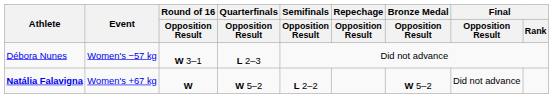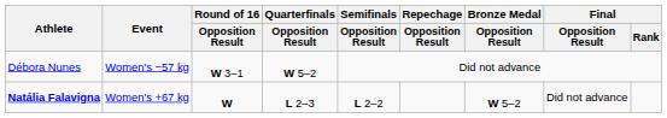 <table class="wikitable" style="font-size:90%">
 <tr>
 <th rowspan="2">Athlete</th>
 <th rowspan="2">Event</th>
 <th>Round of 16</th>
 <th>Quarterfinals</th>
 <th>Semifinals</th>
 <th>Repechage</th>
 <th>Bronze Medal</th>
 <th colspan=2>Final</th>
 </tr>
 <tr style="font-size:95%">
 <th>Opposition<br>Result</th>
 <th>Opposition<br>Result</th>
 <th>Opposition<br>Result</th>
 <th>Opposition<br>Result</th>
 <th>Opposition<br>Result</th>
 <th>Opposition<br>Result</th>
 <th>Rank</th>
 </tr>
 <tr align=center>
 <td align=left><a href='#'>Débora Nunes</a></td>
 <td align=left><a href='#'>Women's −57 kg</a></td>
 <td><br><strong>W</strong> 3–1</td>
-<td><br><strong>L</strong> 2–3</td>
+<td><br><strong>W</strong> 5–2</td>
 <td colspan=5>Did not advance</td>
 </tr>
 <tr align=center>
 <td align=left><strong><a href='#'>Natália Falavigna</a></strong></td>
 <td align=left><a href='#'>Women's +67 kg</a></td>
 <td><br><strong>W</strong> </td>
-<td><br><strong>W</strong> 5–2</td>
+<td><br><strong>L</strong> 2–3</td>
 <td><br><strong>L</strong> 2–2 </td>
 <td></td>
 <td><br><strong>W</strong> 5–2</td>
 <td>Did not advance</td>
 <td></td>
 </tr>
 </table>
